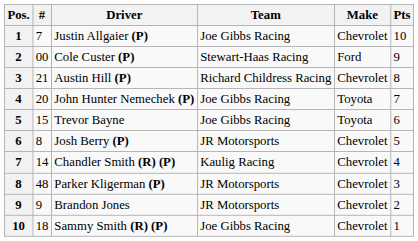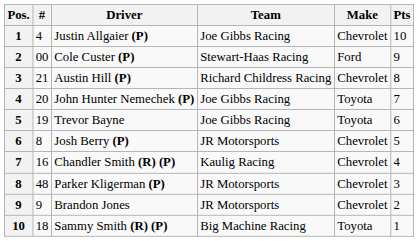 <table class="wikitable" style="font-size:95%">
 <tr>
 <th>Pos.</th>
 <th>#</th>
 <th>Driver</th>
 <th>Team</th>
 <th>Make</th>
 <th>Pts</th>
 </tr>
 <tr>
 <th>1</th>
-<td>7</td>
+<td>4</td>
 <td>Justin Allgaier <strong>(P)</strong></td>
 <td>Joe Gibbs Racing</td>
 <td>Chevrolet</td>
 <td>10</td>
 </tr>
 <tr>
 <th>2</th>
 <td>00</td>
 <td>Cole Custer <strong>(P)</strong></td>
 <td>Stewart-Haas Racing</td>
 <td>Ford</td>
 <td>9</td>
 </tr>
 <tr>
 <th>3</th>
 <td>21</td>
 <td>Austin Hill <strong>(P)</strong></td>
 <td>Richard Childress Racing</td>
 <td>Chevrolet</td>
 <td>8</td>
 </tr>
 <tr>
 <th>4</th>
 <td>20</td>
 <td>John Hunter Nemechek <strong>(P)</strong></td>
 <td>Joe Gibbs Racing</td>
 <td>Toyota</td>
 <td>7</td>
 </tr>
 <tr>
 <th>5</th>
-<td>15</td>
+<td>19</td>
 <td>Trevor Bayne</td>
 <td>Joe Gibbs Racing</td>
 <td>Toyota</td>
 <td>6</td>
 </tr>
 <tr>
 <th>6</th>
 <td>8</td>
 <td>Josh Berry <strong>(P)</strong></td>
 <td>JR Motorsports</td>
 <td>Chevrolet</td>
 <td>5</td>
 </tr>
 <tr>
 <th>7</th>
-<td>14</td>
+<td>16</td>
 <td>Chandler Smith <strong>(R)</strong> <strong>(P)</strong></td>
 <td>Kaulig Racing</td>
 <td>Chevrolet</td>
 <td>4</td>
 </tr>
 <tr>
 <th>8</th>
 <td>48</td>
 <td>Parker Kligerman <strong>(P)</strong></td>
 <td>JR Motorsports</td>
 <td>Chevrolet</td>
 <td>3</td>
 </tr>
 <tr>
 <th>9</th>
 <td>9</td>
 <td>Brandon Jones</td>
 <td>JR Motorsports</td>
 <td>Chevrolet</td>
 <td>2</td>
 </tr>
 <tr>
 <th>10</th>
 <td>18</td>
 <td>Sammy Smith <strong>(R)</strong> <strong>(P)</strong></td>
-<td>Joe Gibbs Racing</td>
-<td>Chevrolet</td>
+<td>Big Machine Racing</td>
+<td>Toyota</td>
 <td>1</td>
 </tr>
 </table>
